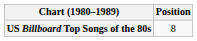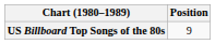 <table class="wikitable plainrowheaders">
 <tr>
 <th>Chart (1980–1989)</th>
 <th>Position</th>
 </tr>
 <tr>
 <th scope="row">US <em>Billboard</em> Top Songs of the 80s</th>
-<td style="text-align:center;">8</td>
+<td style="text-align:center;">9</td>
 </tr>
 </table>
